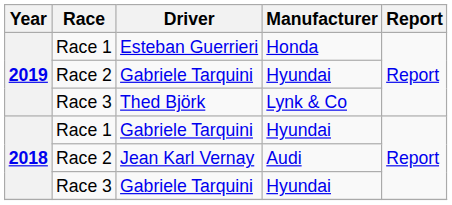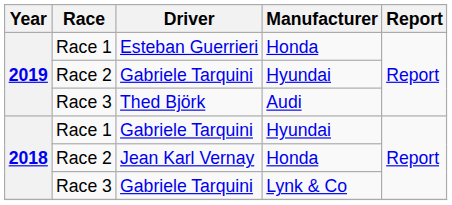 <table class="wikitable" style="font-size: 95%;">
 <tr>
 <th>Year</th>
 <th>Race</th>
 <th>Driver</th>
 <th>Manufacturer</th>
 <th>Report</th>
 </tr>
 <tr>
 <th rowspan=3><a href='#'>2019</a></th>
 <td>Race 1</td>
 <td> <a href='#'>Esteban Guerrieri</a></td>
 <td> <a href='#'>Honda</a></td>
 <td rowspan=3><a href='#'>Report</a></td>
 </tr>
 <tr>
 <td>Race 2</td>
 <td> <a href='#'>Gabriele Tarquini</a></td>
 <td> <a href='#'>Hyundai</a></td>
 </tr>
 <tr>
 <td>Race 3</td>
 <td> <a href='#'>Thed Björk</a></td>
-<td> <a href='#'>Lynk & Co</a></td>
+<td> <a href='#'>Audi</a></td>
 </tr>
 <tr>
 <th rowspan=3><a href='#'>2018</a></th>
 <td>Race 1</td>
 <td> <a href='#'>Gabriele Tarquini</a></td>
 <td> <a href='#'>Hyundai</a></td>
 <td rowspan=3><a href='#'>Report</a></td>
 </tr>
 <tr>
 <td>Race 2</td>
 <td> <a href='#'>Jean Karl Vernay</a></td>
-<td> <a href='#'>Audi</a></td>
+<td> <a href='#'>Honda</a></td>
 </tr>
 <tr>
 <td>Race 3</td>
 <td> <a href='#'>Gabriele Tarquini</a></td>
-<td> <a href='#'>Hyundai</a></td>
+<td> <a href='#'>Lynk & Co</a></td>
 </tr>
 <tr>
 </tr>
 </table>
